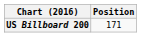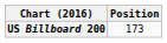 <table class="wikitable plainrowheaders" style="text-align:center">
 <tr>
 <th scope="col">Chart (2016)</th>
 <th scope="col">Position</th>
 </tr>
 <tr>
 <th scope="row">US <em>Billboard</em> 200</th>
-<td>171</td>
+<td>173</td>
 </tr>
 </table>
